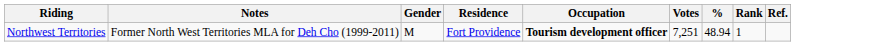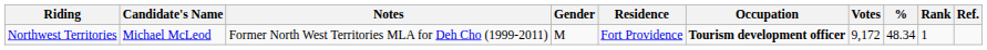 <table class="wikitable sortable">
 <tr>
 <th>Riding</th>
+<th>Candidate's Name</th>
 <th>Notes</th>
 <th>Gender</th>
 <th>Residence</th>
 <th>Occupation</th>
 <th>Votes</th>
 <th>%</th>
 <th>Rank</th>
 <th>Ref.</th>
 </tr>
 <tr>
 <td><a href='#'>Northwest Territories</a></td>
+<td><a href='#'>Michael McLeod</a></td>
 <td>Former North West Territories MLA for <a href='#'>Deh Cho</a> (1999-2011)</td>
 <td>M</td>
 <td><a href='#'>Fort Providence</a></td>
 <td><strong>Tourism development officer</strong></td>
-<td>7,251</td>
-<td>48.94</td>
+<td>9,172</td>
+<td>48.34</td>
 <td>1</td>
 <td></td>
 </tr>
 </table>
